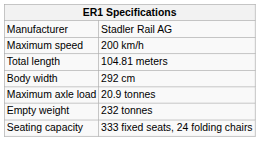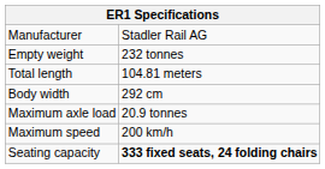 <table class="wikitable">
 <tr>
 <th colspan="2">ER1 Specifications</th>
 </tr>
 <tr>
 <td>Manufacturer</td>
 <td>Stadler Rail AG</td>
 </tr>
 <tr>
-<td>Maximum speed</td>
-<td>200 km/h</td>
+<td>Empty weight</td>
+<td>232 tonnes</td>
 </tr>
 <tr>
 <td>Total length</td>
 <td>104.81 meters</td>
 </tr>
 <tr>
 <td>Body width</td>
 <td>292 cm</td>
 </tr>
 <tr>
 <td>Maximum axle load</td>
 <td>20.9 tonnes</td>
 </tr>
 <tr>
-<td>Empty weight</td>
-<td>232 tonnes</td>
+<td>Maximum speed</td>
+<td>200 km/h</td>
 </tr>
 <tr>
 <td>Seating capacity</td>
-<td>333 fixed seats, 24 folding chairs</td>
+<td><strong>333 fixed seats, 24 folding chairs</strong></td>
 </tr>
 </table>
